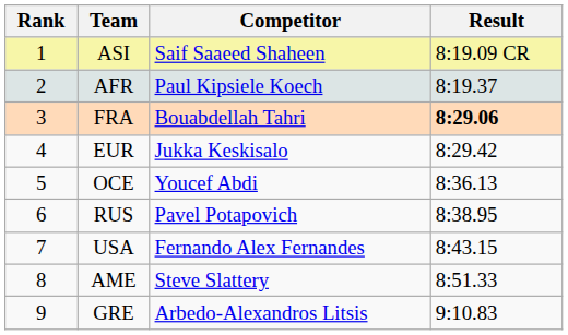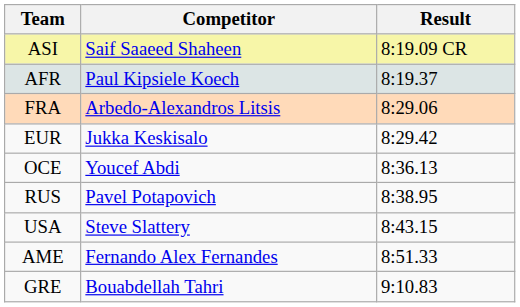 <table class="wikitable" width=70% style=text-align:center>
 <tr>
-<th>Rank</th>
 <th>Team</th>
 <th>Competitor</th>
 <th>Result</th>
 </tr>
 <tr bgcolor="#F7F6A8">
-<td>1</td>
 <td>ASI</td>
 <td align="left"><a href='#'>Saif Saaeed Shaheen</a></td>
 <td align="left">8:19.09 CR</td>
 </tr>
 <tr bgcolor="#DCE5E5">
-<td>2</td>
 <td>AFR</td>
 <td align="left"><a href='#'>Paul Kipsiele Koech</a></td>
 <td align="left">8:19.37</td>
 </tr>
 <tr bgcolor="#FFDAB9">
-<td>3</td>
 <td>FRA</td>
-<td align="left"><a href='#'>Bouabdellah Tahri</a></td>
-<td align="left"><strong>8:29.06</strong></td>
+<td align="left"><a href='#'>Arbedo-Alexandros Litsis</a></td>
+<td align="left">8:29.06</td>
 </tr>
 <tr>
-<td>4</td>
 <td>EUR</td>
 <td align="left"><a href='#'>Jukka Keskisalo</a></td>
 <td align="left">8:29.42</td>
 </tr>
 <tr>
-<td>5</td>
 <td>OCE</td>
 <td align="left"><a href='#'>Youcef Abdi</a></td>
 <td align="left">8:36.13</td>
 </tr>
 <tr>
-<td>6</td>
 <td>RUS</td>
 <td align="left"><a href='#'>Pavel Potapovich</a></td>
 <td align="left">8:38.95</td>
 </tr>
 <tr>
-<td>7</td>
 <td>USA</td>
-<td align="left"><a href='#'>Fernando Alex Fernandes</a></td>
+<td align="left"><a href='#'>Steve Slattery</a></td>
 <td align="left">8:43.15</td>
 </tr>
 <tr>
-<td>8</td>
 <td>AME</td>
-<td align="left"><a href='#'>Steve Slattery</a></td>
+<td align="left"><a href='#'>Fernando Alex Fernandes</a></td>
 <td align="left">8:51.33</td>
 </tr>
 <tr>
-<td>9</td>
 <td>GRE</td>
-<td align="left"><a href='#'>Arbedo-Alexandros Litsis</a></td>
+<td align="left"><a href='#'>Bouabdellah Tahri</a></td>
 <td align="left">9:10.83</td>
 </tr>
 </table>
